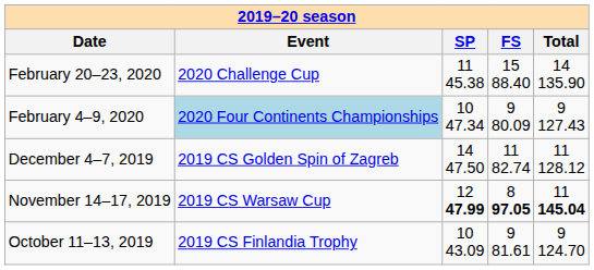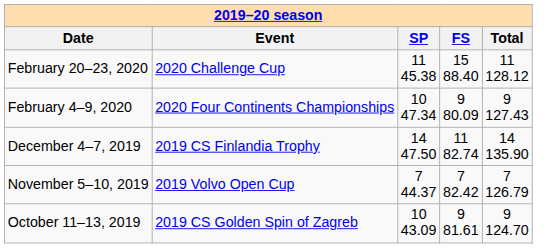 <table class="wikitable">
 <tr>
 <th style="background-color: #ffdead;" colspan=5><a href='#'>2019–20 season</a></th>
 </tr>
 <tr>
 <th>Date</th>
 <th>Event</th>
 <th><a href='#'>SP</a></th>
 <th><a href='#'>FS</a></th>
 <th>Total</th>
 </tr>
 <tr>
 <td>February 20–23, 2020</td>
 <td><a href='#'>2020 Challenge Cup</a></td>
 <td align=center>11 <br> 45.38</td>
 <td align=center>15 <br> 88.40</td>
-<td align=center>14 <br> 135.90</td>
+<td align=center>11 <br> 128.12</td>
 </tr>
 <tr>
 <td>February 4–9, 2020</td>
-<td style="background: lightblue;"><a href='#'>2020 Four Continents Championships</a></td>
+<td><a href='#'>2020 Four Continents Championships</a></td>
 <td align=center>10 <br> 47.34</td>
 <td align=center>9 <br> 80.09</td>
 <td align=center>9 <br> 127.43</td>
 </tr>
 <tr>
 <td>December 4–7, 2019</td>
-<td><a href='#'>2019 CS Golden Spin of Zagreb</a></td>
+<td><a href='#'>2019 CS Finlandia Trophy</a></td>
 <td align=center>14 <br> 47.50</td>
 <td align=center>11 <br> 82.74</td>
-<td align=center>11 <br> 128.12</td>
+<td align=center>14 <br> 135.90</td>
 </tr>
 <tr>
-<td>November 14–17, 2019</td>
-<td><a href='#'>2019 CS Warsaw Cup</a></td>
-<td align=center>12 <br> <strong>47.99</strong></td>
-<td align=center>8 <br> <strong>97.05</strong></td>
-<td align=center>11 <br> <strong>145.04</strong></td>
+<td>November 5–10, 2019</td>
+<td><a href='#'>2019 Volvo Open Cup</a></td>
+<td align=center>7 <br> 44.37</td>
+<td align=center>7 <br> 82.42</td>
+<td align=center>7 <br> 126.79</td>
 </tr>
 <tr>
 <td>October 11–13, 2019</td>
-<td><a href='#'>2019 CS Finlandia Trophy</a></td>
+<td><a href='#'>2019 CS Golden Spin of Zagreb</a></td>
 <td align=center>10 <br> 43.09</td>
 <td align=center>9 <br> 81.61</td>
 <td align=center>9 <br> 124.70</td>
 </tr>
 </table>
